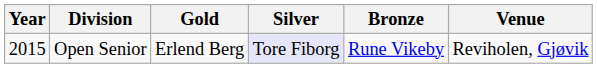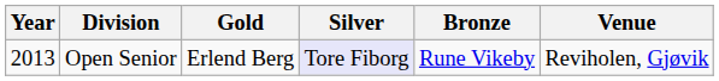 <table class="wikitable sortable" style="text-align: left;">
 <tr>
 <th>Year</th>
 <th>Division</th>
 <th> Gold</th>
 <th> Silver</th>
 <th> Bronze</th>
 <th>Venue</th>
 </tr>
 <tr>
-<td>2015</td>
+<td>2013</td>
 <td>Open Senior</td>
 <td>Erlend Berg</td>
 <td style="background: lavender;">Tore Fiborg</td>
 <td><a href='#'>Rune Vikeby</a></td>
 <td>Reviholen, <a href='#'>Gjøvik</a></td>
 </tr>
 </table>
